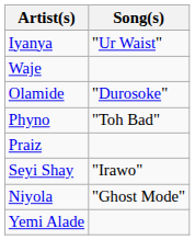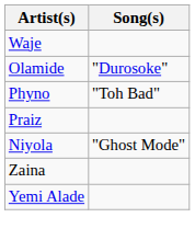 <table class="wikitable plainrowheaders">
 <tr>
 <th scope="col">Artist(s)</th>
 <th scope="col">Song(s)</th>
-</tr>
-<tr>
-<td><a href='#'>Iyanya</a></td>
-<td>"<a href='#'>Ur Waist</a>"</td>
 </tr>
 <tr>
 <td><a href='#'>Waje</a></td>
 <td></td>
 </tr>
 <tr>
 <td><a href='#'>Olamide</a></td>
 <td>"<a href='#'>Durosoke</a>"</td>
 </tr>
 <tr>
 <td><a href='#'>Phyno</a></td>
 <td>"Toh Bad"</td>
 </tr>
 <tr>
 <td><a href='#'>Praiz</a></td>
 <td></td>
 </tr>
 <tr>
-<td><a href='#'>Seyi Shay</a></td>
-<td>"Irawo"</td>
+<td><a href='#'>Niyola</a></td>
+<td>"Ghost Mode"</td>
 </tr>
 <tr>
-<td><a href='#'>Niyola</a></td>
-<td>"Ghost Mode"</td>
+<td>Zaina</td>
+<td></td>
 </tr>
 <tr>
 <td><a href='#'>Yemi Alade</a></td>
 <td></td>
 </tr>
 </table>
